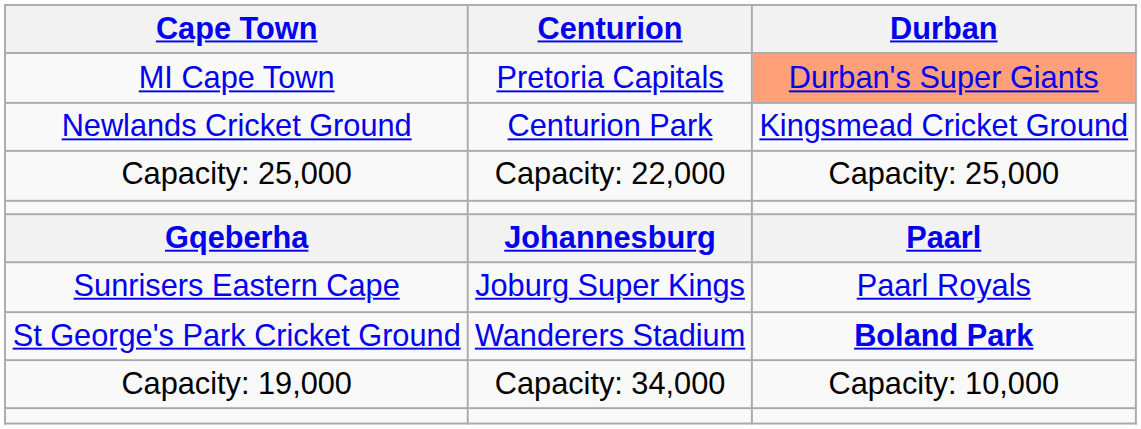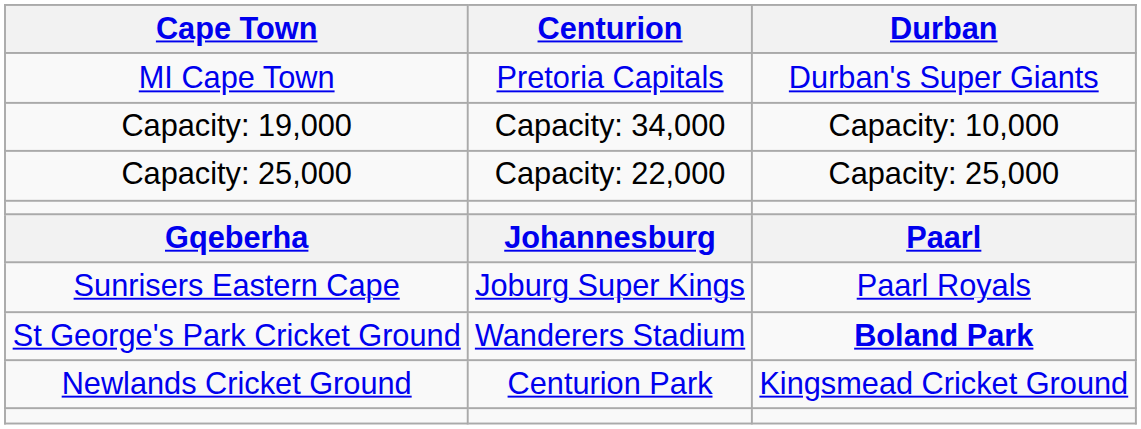 <table class="wikitable" style="text-align:center;margin:auto">
 <tr>
 <th><a href='#'>Cape Town</a></th>
 <th><a href='#'>Centurion</a></th>
 <th><a href='#'>Durban</a></th>
 </tr>
 <tr>
 <td><a href='#'>MI Cape Town</a></td>
 <td><a href='#'>Pretoria Capitals</a></td>
-<td style="background: lightsalmon;"><a href='#'>Durban's Super Giants</a></td>
+<td><a href='#'>Durban's Super Giants</a></td>
 </tr>
 <tr>
-<td><a href='#'>Newlands Cricket Ground</a></td>
-<td><a href='#'>Centurion Park</a></td>
-<td><a href='#'>Kingsmead Cricket Ground</a></td>
+<td>Capacity: 19,000</td>
+<td>Capacity: 34,000</td>
+<td>Capacity: 10,000</td>
 </tr>
 <tr>
 <td>Capacity: 25,000</td>
 <td>Capacity: 22,000</td>
 <td>Capacity: 25,000</td>
 </tr>
 <tr>
 <td></td>
 <td></td>
 <td></td>
 </tr>
 <tr>
 <th><a href='#'>Gqeberha</a></th>
 <th><a href='#'>Johannesburg</a></th>
 <th><a href='#'>Paarl</a></th>
 </tr>
 <tr>
 <td><a href='#'>Sunrisers Eastern Cape</a></td>
 <td><a href='#'>Joburg Super Kings</a></td>
 <td><a href='#'>Paarl Royals</a></td>
 </tr>
 <tr>
 <td><a href='#'>St George's Park Cricket Ground</a></td>
 <td><a href='#'>Wanderers Stadium</a></td>
 <td><strong><a href='#'>Boland Park</a></strong></td>
 </tr>
 <tr>
-<td>Capacity: 19,000</td>
-<td>Capacity: 34,000</td>
-<td>Capacity: 10,000</td>
+<td><a href='#'>Newlands Cricket Ground</a></td>
+<td><a href='#'>Centurion Park</a></td>
+<td><a href='#'>Kingsmead Cricket Ground</a></td>
 </tr>
 <tr>
 <td></td>
 <td></td>
 <td></td>
 </tr>
 </table>
